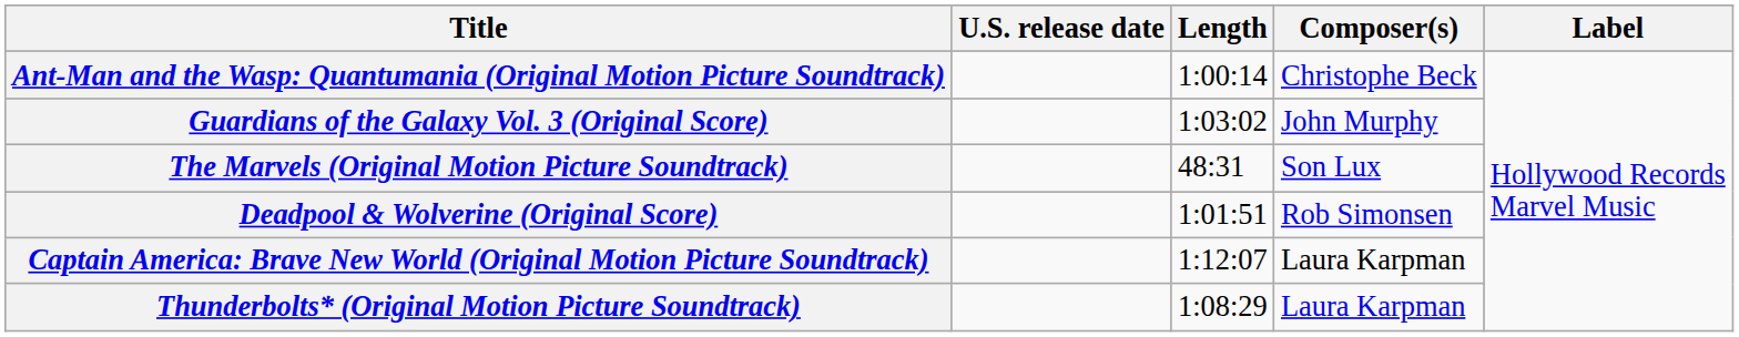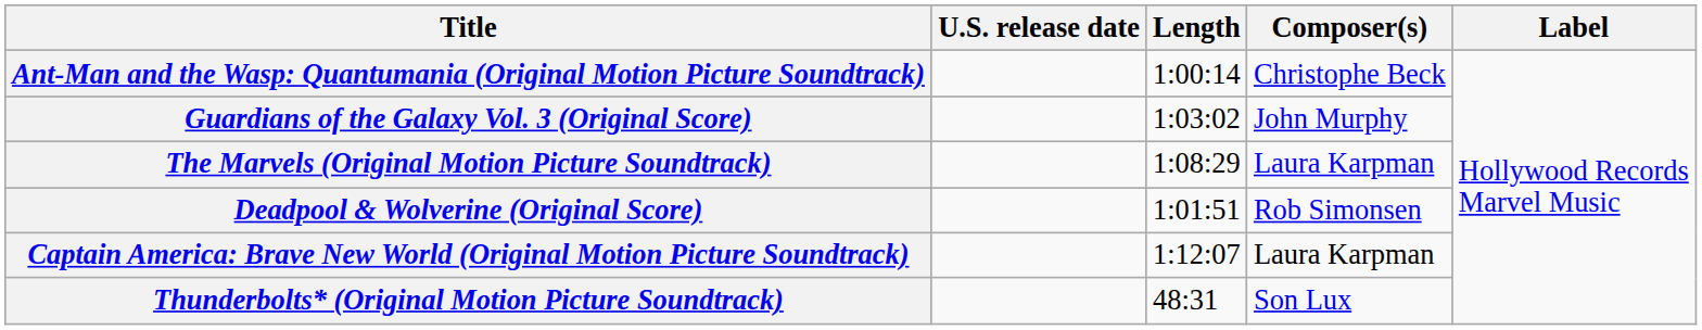 <table class="wikitable plainrowheaders col2left col3left defaultcenter">
 <tr>
 <th scope="col">Title</th>
 <th scope="col">U.S. release date</th>
 <th scope="col">Length</th>
 <th scope="col">Composer(s)</th>
 <th scope="col">Label</th>
 </tr>
 <tr>
 <th scope="row"><em><a href='#'>Ant-Man and the Wasp: Quantumania (Original Motion Picture Soundtrack)</a></em></th>
 <td></td>
 <td>1:00:14</td>
 <td><a href='#'>Christophe Beck</a></td>
 <td rowspan="6"><a href='#'>Hollywood Records</a><br><a href='#'>Marvel Music</a></td>
 </tr>
 <tr>
 <th scope="row"><em><a href='#'>Guardians of the Galaxy Vol. 3 (Original Score)</a></em></th>
 <td></td>
 <td>1:03:02</td>
 <td><a href='#'>John Murphy</a></td>
 </tr>
 <tr>
 <th scope="row"><em><a href='#'>The Marvels (Original Motion Picture Soundtrack)</a></em></th>
 <td></td>
-<td>48:31</td>
-<td><a href='#'>Son Lux</a></td>
+<td>1:08:29</td>
+<td><a href='#'>Laura Karpman</a></td>
 </tr>
 <tr>
 <th scope="row"><em><a href='#'>Deadpool & Wolverine (Original Score)</a></em></th>
 <td></td>
 <td>1:01:51</td>
 <td><a href='#'>Rob Simonsen</a></td>
 </tr>
 <tr>
 <th scope="row"><em><a href='#'>Captain America: Brave New World (Original Motion Picture Soundtrack)</a></em></th>
 <td></td>
 <td>1:12:07</td>
 <td>Laura Karpman</td>
 </tr>
 <tr>
 <th scope="row"><em><a href='#'>Thunderbolts* (Original Motion Picture Soundtrack)</a></em></th>
 <td></td>
-<td>1:08:29</td>
-<td><a href='#'>Laura Karpman</a></td>
+<td>48:31</td>
+<td><a href='#'>Son Lux</a></td>
 </tr>
 </table>
